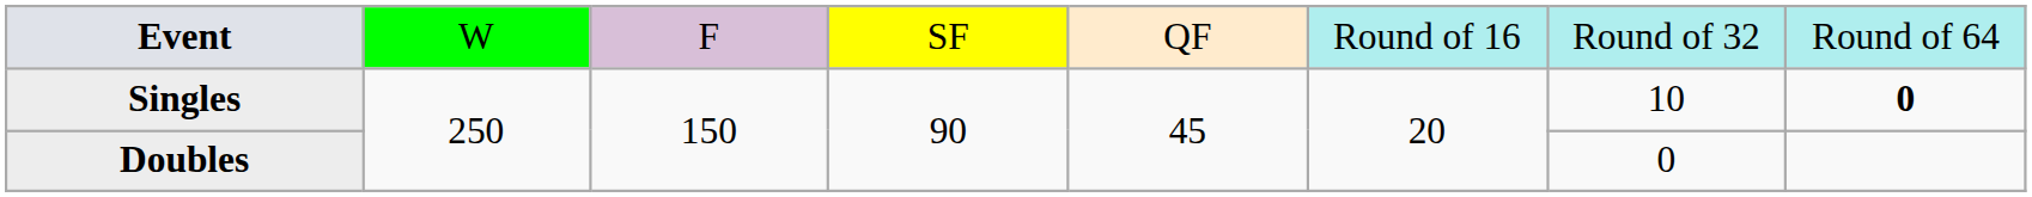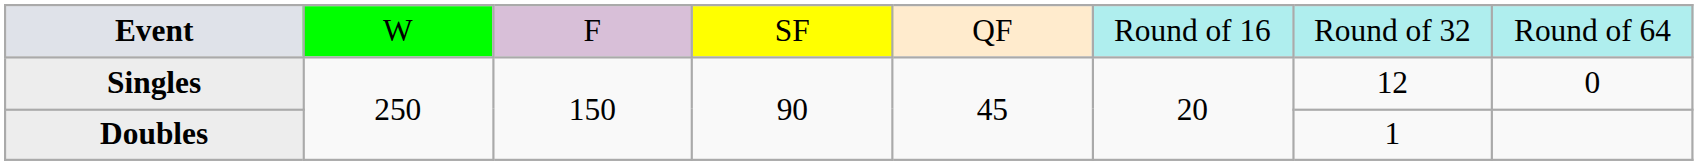 <table class="wikitable nowrap" style=font-size:90%;text-align:center>
 <tr>
 <td style="width:130px; background:#dfe2e9;"><strong>Event</strong></td>
 <td style="width:80px; background:lime;">W</td>
 <td style="width:85px; background:thistle;">F</td>
 <td style="width:85px; background:#ff0;">SF</td>
 <td style="width:85px; background:#ffebcd;">QF</td>
 <td style="width:85px; background:#afeeee;">Round of 16</td>
 <td style="width:85px; background:#afeeee;">Round of 32</td>
 <td style="width:85px; background:#afeeee;">Round of 64</td>
 </tr>
 <tr>
 <th style="background:#ededed;">Singles</th>
 <td rowspan=2>250</td>
 <td rowspan=2>150</td>
 <td rowspan=2>90</td>
 <td rowspan=2>45</td>
 <td rowspan=2>20</td>
-<td>10</td>
-<td><strong>0</strong></td>
+<td>12</td>
+<td>0</td>
 </tr>
 <tr>
 <th style="background:#ededed;">Doubles</th>
-<td>0</td>
+<td>1</td>
 <td></td>
 </tr>
 </table>
